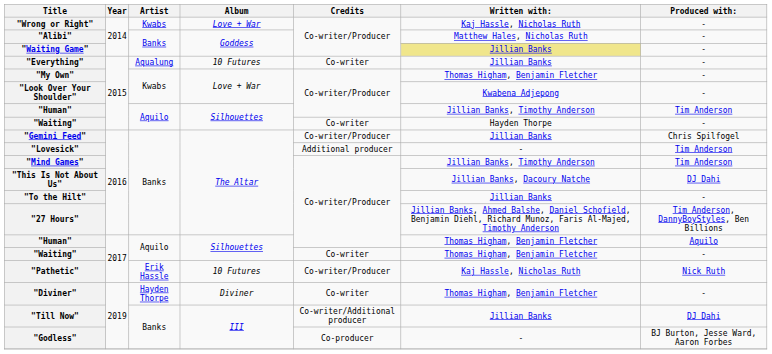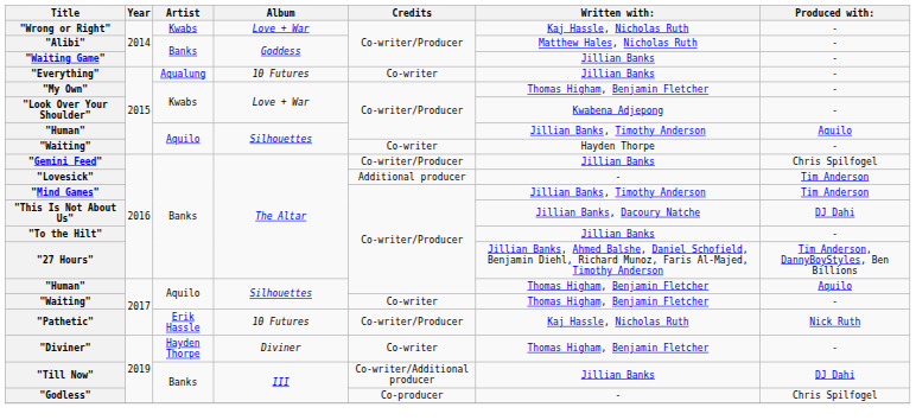 <table class="wikitable plainrowheaders" style="text-align:center;">
 <tr>
 <th scope="col" style="width:160px;">Title</th>
 <th scope="col">Year</th>
 <th scope="col">Artist</th>
 <th scope="col" style="width:180px;">Album</th>
 <th scope="col">Credits</th>
 <th scope="col">Written with:</th>
 <th scope="col">Produced with:</th>
 </tr>
 <tr>
 <th scope="row">"Wrong or Right"</th>
 <td rowspan="3">2014</td>
 <td><a href='#'>Kwabs</a></td>
 <td><em><a href='#'>Love + War</a></em></td>
 <td rowspan="3">Co-writer/Producer</td>
 <td><a href='#'>Kaj Hassle</a>, <a href='#'>Nicholas Ruth</a></td>
 <td>-</td>
 </tr>
 <tr>
 <th scope="row">"Alibi"</th>
 <td rowspan="2"><a href='#'>Banks</a></td>
 <td rowspan="2"><em><a href='#'>Goddess</a></em></td>
 <td><a href='#'>Matthew Hales</a>, <a href='#'>Nicholas Ruth</a></td>
 <td>-</td>
 </tr>
 <tr>
 <th scope="row">"<a href='#'>Waiting Game</a>"</th>
-<td style="background: khaki;"><a href='#'>Jillian Banks</a></td>
+<td><a href='#'>Jillian Banks</a></td>
 <td>-</td>
 </tr>
 <tr>
 <th scope="row">"Everything"</th>
 <td rowspan="5">2015</td>
 <td><a href='#'>Aqualung</a></td>
 <td><em>10 Futures</em></td>
 <td>Co-writer</td>
 <td><a href='#'>Jillian Banks</a></td>
 <td>-</td>
 </tr>
 <tr>
 <th scope="row">"My Own"</th>
 <td rowspan="2">Kwabs</td>
 <td rowspan="2"><em>Love + War</em></td>
 <td rowspan="3">Co-writer/Producer</td>
 <td><a href='#'>Thomas Higham</a>, <a href='#'>Benjamin Fletcher</a></td>
 <td>-</td>
 </tr>
 <tr>
 <th scope="row">"Look Over Your Shoulder"</th>
 <td><a href='#'>Kwabena Adjepong</a></td>
 <td>-</td>
 </tr>
 <tr>
 <th scope="row">"Human"</th>
 <td rowspan="2"><a href='#'>Aquilo</a></td>
 <td rowspan="2"><em><a href='#'>Silhouettes</a></em></td>
 <td><a href='#'>Jillian Banks</a>, <a href='#'>Timothy Anderson</a></td>
-<td><a href='#'>Tim Anderson</a></td>
+<td><a href='#'>Aquilo</a></td>
 </tr>
 <tr>
 <th scope="row">"Waiting"</th>
 <td>Co-writer</td>
 <td>Hayden Thorpe</td>
 <td>-</td>
 </tr>
 <tr>
 <th scope="row">"<a href='#'>Gemini Feed</a>"</th>
 <td rowspan="6">2016</td>
 <td rowspan="6">Banks</td>
 <td rowspan="6"><em><a href='#'>The Altar</a></em></td>
 <td>Co-writer/Producer</td>
 <td><a href='#'>Jillian Banks</a></td>
 <td>Chris Spilfogel</td>
 </tr>
 <tr>
 <th scope="row">"Lovesick"</th>
 <td>Additional producer</td>
 <td>-</td>
 <td><a href='#'>Tim Anderson</a></td>
 </tr>
 <tr>
 <th scope="row">"<a href='#'>Mind Games</a>"</th>
 <td rowspan="5">Co-writer/Producer</td>
 <td><a href='#'>Jillian Banks</a>, <a href='#'>Timothy Anderson</a></td>
 <td><a href='#'>Tim Anderson</a></td>
 </tr>
 <tr>
 <th scope="row">"This Is Not About Us"</th>
 <td><a href='#'>Jillian Banks</a>, <a href='#'>Dacoury Natche</a></td>
 <td><a href='#'>DJ Dahi</a></td>
 </tr>
 <tr>
 <th scope="row">"To the Hilt"</th>
 <td><a href='#'>Jillian Banks</a></td>
 <td>-</td>
 </tr>
 <tr>
 <th scope="row">"27 Hours"</th>
 <td><a href='#'>Jillian Banks</a>, <a href='#'>Ahmed Balshe</a>, <a href='#'>Daniel Schofield</a>, Benjamin Diehl, Richard Munoz, Faris Al-Majed, <a href='#'>Timothy Anderson</a></td>
 <td><a href='#'>Tim Anderson</a>, <a href='#'>DannyBoyStyles</a>, Ben Billions</td>
 </tr>
 <tr>
 <th scope="row">"Human"</th>
 <td rowspan="3">2017</td>
 <td rowspan="2">Aquilo</td>
 <td rowspan="2"><em><a href='#'>Silhouettes</a></em></td>
 <td><a href='#'>Thomas Higham</a>, <a href='#'>Benjamin Fletcher</a></td>
 <td><a href='#'>Aquilo</a></td>
 </tr>
 <tr>
 <th scope="row">"Waiting"</th>
 <td>Co-writer</td>
 <td><a href='#'>Thomas Higham</a>, <a href='#'>Benjamin Fletcher</a></td>
 <td>-</td>
 </tr>
 <tr>
 <th scope="row">"Pathetic"</th>
 <td><a href='#'>Erik Hassle</a></td>
 <td><em>10 Futures</em></td>
 <td>Co-writer/Producer</td>
 <td><a href='#'>Kaj Hassle</a>, <a href='#'>Nicholas Ruth</a></td>
 <td><a href='#'>Nick Ruth</a></td>
 </tr>
 <tr>
 <th scope="row">"Diviner"</th>
 <td rowspan="3">2019</td>
 <td><a href='#'>Hayden Thorpe</a></td>
 <td><em>Diviner</em></td>
 <td>Co-writer</td>
 <td><a href='#'>Thomas Higham</a>, <a href='#'>Benjamin Fletcher</a></td>
 <td>-</td>
 </tr>
 <tr>
 <th scope="row">"Till Now"</th>
 <td rowspan="2">Banks</td>
 <td rowspan="2"><em><a href='#'>III</a></em></td>
 <td>Co-writer/Additional producer</td>
 <td><a href='#'>Jillian Banks</a></td>
 <td><a href='#'>DJ Dahi</a></td>
 </tr>
 <tr>
 <th scope="row">"Godless"</th>
 <td>Co-producer</td>
 <td>-</td>
-<td>BJ Burton, Jesse Ward, Aaron Forbes</td>
+<td>Chris Spilfogel</td>
 </tr>
 <tr>
 </tr>
 </table>
